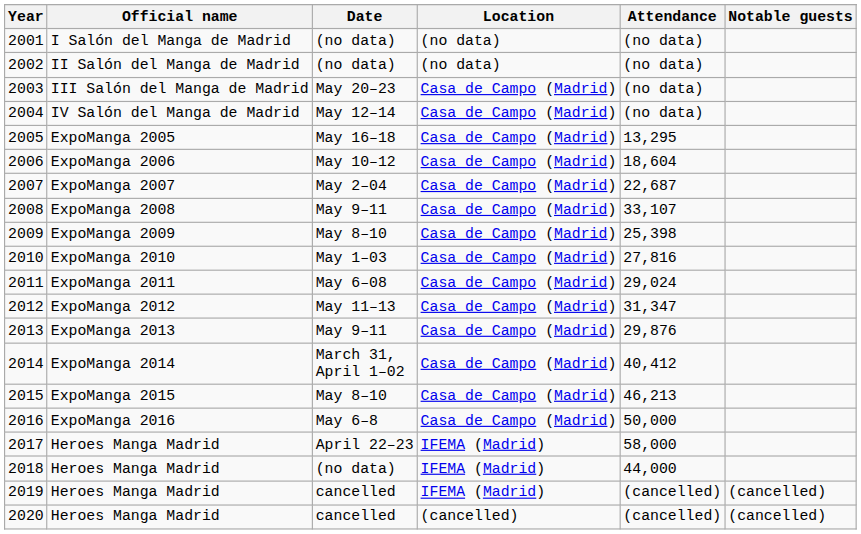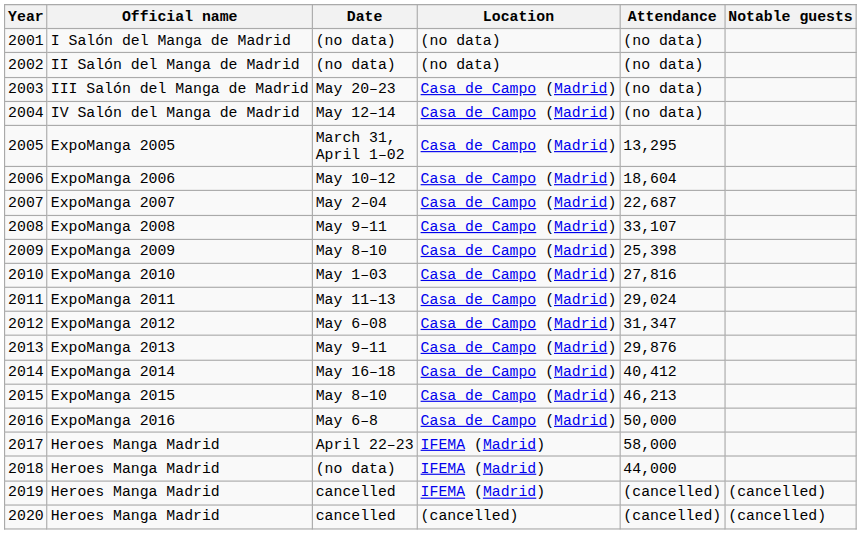 <table class="wikitable">
 <tr bgcolor="#CCCCCC">
 </tr>
 <tr ---->
 <th>Year</th>
 <th>Official name</th>
 <th>Date</th>
 <th>Location</th>
 <th>Attendance</th>
 <th>Notable guests</th>
 </tr>
 <tr ---->
 <td>2001</td>
 <td>I Salón del Manga de Madrid</td>
 <td>(no data)</td>
 <td>(no data)</td>
 <td>(no data)</td>
 <td></td>
 </tr>
 <tr ---->
 <td>2002</td>
 <td>II Salón del Manga de Madrid</td>
 <td>(no data)</td>
 <td>(no data)</td>
 <td>(no data)</td>
 <td></td>
 </tr>
 <tr ---->
 <td>2003</td>
 <td>III Salón del Manga de Madrid</td>
 <td>May 20–23</td>
 <td><a href='#'>Casa de Campo</a> (<a href='#'>Madrid</a>)</td>
 <td>(no data)</td>
 <td></td>
 </tr>
 <tr ---->
 <td>2004</td>
 <td>IV Salón del Manga de Madrid</td>
 <td>May 12–14</td>
 <td><a href='#'>Casa de Campo</a> (<a href='#'>Madrid</a>)</td>
 <td>(no data)</td>
 <td></td>
 </tr>
 <tr ---->
 <td>2005</td>
 <td>ExpoManga 2005</td>
-<td>May 16–18</td>
+<td>March 31,<br>April 1–02</td>
 <td><a href='#'>Casa de Campo</a> (<a href='#'>Madrid</a>)</td>
 <td>13,295</td>
 <td></td>
 </tr>
 <tr ---->
 <td>2006</td>
 <td>ExpoManga 2006</td>
 <td>May 10–12</td>
 <td><a href='#'>Casa de Campo</a> (<a href='#'>Madrid</a>)</td>
 <td>18,604</td>
 <td></td>
 </tr>
 <tr ---->
 <td>2007</td>
 <td>ExpoManga 2007</td>
 <td>May 2–04</td>
 <td><a href='#'>Casa de Campo</a> (<a href='#'>Madrid</a>)</td>
 <td>22,687</td>
 <td></td>
 </tr>
 <tr ---->
 <td>2008</td>
 <td>ExpoManga 2008</td>
 <td>May 9–11</td>
 <td><a href='#'>Casa de Campo</a> (<a href='#'>Madrid</a>)</td>
 <td>33,107</td>
 <td></td>
 </tr>
 <tr ---->
 <td>2009</td>
 <td>ExpoManga 2009</td>
 <td>May 8–10</td>
 <td><a href='#'>Casa de Campo</a> (<a href='#'>Madrid</a>)</td>
 <td>25,398</td>
 <td></td>
 </tr>
 <tr ---->
 <td>2010</td>
 <td>ExpoManga 2010</td>
 <td>May 1–03</td>
 <td><a href='#'>Casa de Campo</a> (<a href='#'>Madrid</a>)</td>
 <td>27,816</td>
 <td></td>
 </tr>
 <tr ---->
 <td>2011</td>
 <td>ExpoManga 2011</td>
-<td>May 6–08</td>
+<td>May 11–13</td>
 <td><a href='#'>Casa de Campo</a> (<a href='#'>Madrid</a>)</td>
 <td>29,024</td>
 <td></td>
 </tr>
 <tr ---->
 <td>2012</td>
 <td>ExpoManga 2012</td>
-<td>May 11–13</td>
+<td>May 6–08</td>
 <td><a href='#'>Casa de Campo</a> (<a href='#'>Madrid</a>)</td>
 <td>31,347</td>
 <td></td>
 </tr>
 <tr ---->
 <td>2013</td>
 <td>ExpoManga 2013</td>
 <td>May 9–11</td>
 <td><a href='#'>Casa de Campo</a> (<a href='#'>Madrid</a>)</td>
 <td>29,876</td>
 <td></td>
 </tr>
 <tr ---->
 <td>2014</td>
 <td>ExpoManga 2014</td>
-<td>March 31,<br>April 1–02</td>
+<td>May 16–18</td>
 <td><a href='#'>Casa de Campo</a> (<a href='#'>Madrid</a>)</td>
 <td>40,412</td>
 <td></td>
 </tr>
 <tr ---->
 <td>2015</td>
 <td>ExpoManga 2015</td>
 <td>May 8–10</td>
 <td><a href='#'>Casa de Campo</a> (<a href='#'>Madrid</a>)</td>
 <td>46,213</td>
 <td></td>
 </tr>
 <tr ---->
 <td>2016</td>
 <td>ExpoManga 2016</td>
 <td>May 6–8</td>
 <td><a href='#'>Casa de Campo</a> (<a href='#'>Madrid</a>)</td>
 <td>50,000</td>
 <td></td>
 </tr>
 <tr ---->
 <td>2017</td>
 <td>Heroes Manga Madrid</td>
 <td>April 22–23</td>
 <td><a href='#'>IFEMA</a> (<a href='#'>Madrid</a>)</td>
 <td>58,000</td>
 <td></td>
 </tr>
 <tr ---->
 <td>2018</td>
 <td>Heroes Manga Madrid</td>
 <td>(no data)</td>
 <td><a href='#'>IFEMA</a> (<a href='#'>Madrid</a>)</td>
 <td>44,000</td>
 <td></td>
 </tr>
 <tr ---->
 <td>2019</td>
 <td>Heroes Manga Madrid</td>
 <td>cancelled</td>
 <td><a href='#'>IFEMA</a> (<a href='#'>Madrid</a>)</td>
 <td>(cancelled)</td>
 <td>(cancelled)</td>
 </tr>
 <tr ---->
 <td>2020</td>
 <td>Heroes Manga Madrid</td>
 <td>cancelled</td>
 <td>(cancelled)</td>
 <td>(cancelled)</td>
 <td>(cancelled)</td>
 </tr>
 </table>
